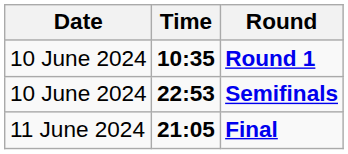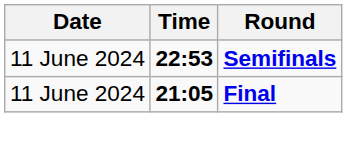 <table class="wikitable">
 <tr>
 <th>Date</th>
 <th>Time</th>
 <th>Round</th>
 </tr>
 <tr>
-<td>10 June 2024</td>
-<td><strong>10:35</strong></td>
-<td><strong><a href='#'>Round 1</a></strong></td>
-</tr>
-<tr>
-<td>10 June 2024</td>
+<td>11 June 2024</td>
 <td><strong>22:53</strong></td>
 <td><strong><a href='#'>Semifinals</a></strong></td>
 </tr>
 <tr>
 <td>11 June 2024</td>
 <td><strong>21:05</strong></td>
 <td><strong><a href='#'>Final</a></strong></td>
 </tr>
 </table>
